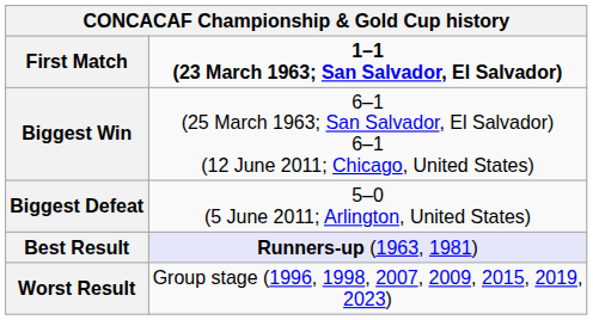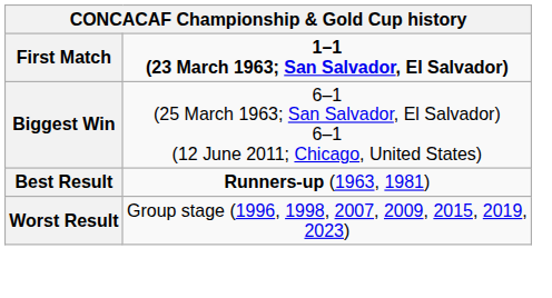 <table class="wikitable collapsible collapsed" style="text-align: center;font-size:90%;">
 <tr>
 <th colspan=2>CONCACAF Championship & Gold Cup history</th>
 </tr>
 <tr>
 <th>First Match</th>
 <td><strong> 1–1 <br>(23 March 1963; <a href='#'>San Salvador</a>, El Salvador)</strong></td>
 </tr>
 <tr>
 <th>Biggest Win</th>
 <td> 6–1 <br>(25 March 1963; <a href='#'>San Salvador</a>, El Salvador)<br> 6–1 <br>(12 June 2011; <a href='#'>Chicago</a>, United States)</td>
 </tr>
 <tr>
-<th>Biggest Defeat</th>
-<td> 5–0 <br>(5 June 2011; <a href='#'>Arlington</a>, United States)</td>
-</tr>
-<tr>
 <th>Best Result</th>
-<td style="background: lavender;"><strong>Runners-up</strong> (<a href='#'>1963</a>, <a href='#'>1981</a>)</td>
+<td><strong>Runners-up</strong> (<a href='#'>1963</a>, <a href='#'>1981</a>)</td>
 </tr>
 <tr>
 <th>Worst Result</th>
 <td>Group stage (<a href='#'>1996</a>, <a href='#'>1998</a>, <a href='#'>2007</a>, <a href='#'>2009</a>, <a href='#'>2015</a>, <a href='#'>2019</a>,<br><a href='#'>2023</a>)</td>
 </tr>
 </table>
